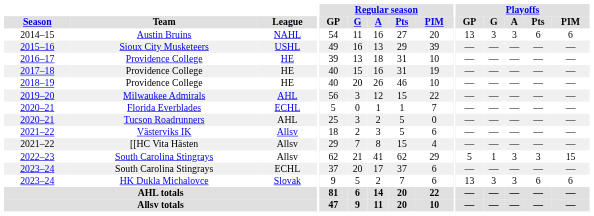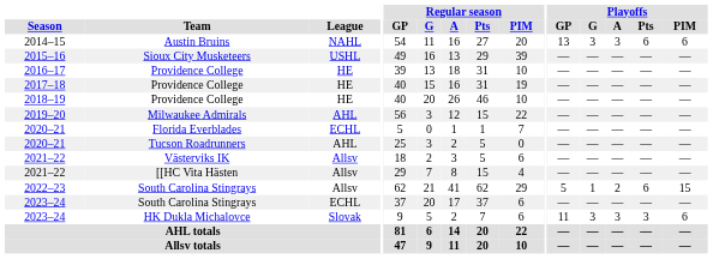 <table border="0" cellpadding="1" cellspacing="0" style="text-align:center; width:60em">
 <tr bgcolor="#e0e0e0">
 <th colspan="3" bgcolor="#ffffff"></th>
 <th rowspan="100" bgcolor="#ffffff"></th>
 <th colspan="5"><a href='#'>Regular season</a></th>
 <th rowspan="100" bgcolor="#ffffff"></th>
 <th colspan="5"><a href='#'>Playoffs</a></th>
 </tr>
 <tr bgcolor="#e0e0e0">
 <th><a href='#'>Season</a></th>
 <th>Team</th>
 <th>League</th>
 <th>GP</th>
 <th><a href='#'>G</a></th>
 <th><a href='#'>A</a></th>
 <th><a href='#'>Pts</a></th>
 <th><a href='#'>PIM</a></th>
 <th>GP</th>
 <th>G</th>
 <th>A</th>
 <th>Pts</th>
 <th>PIM</th>
 </tr>
 <tr>
 <td 2014–15 NAHL season>2014–15</td>
 <td><a href='#'>Austin Bruins</a></td>
 <td><a href='#'>NAHL</a></td>
 <td>54</td>
 <td>11</td>
 <td>16</td>
 <td>27</td>
 <td>20</td>
 <td>13</td>
 <td>3</td>
 <td>3</td>
 <td>6</td>
 <td>6</td>
 </tr>
 <tr bgcolor="f0f0f0">
 <td><a href='#'>2015–16</a></td>
 <td><a href='#'>Sioux City Musketeers</a></td>
 <td><a href='#'>USHL</a></td>
 <td>49</td>
 <td>16</td>
 <td>13</td>
 <td>29</td>
 <td>39</td>
 <td>—</td>
 <td>—</td>
 <td>—</td>
 <td>—</td>
 <td>—</td>
 </tr>
 <tr>
 <td><a href='#'>2016–17</a></td>
 <td><a href='#'>Providence College</a></td>
 <td><a href='#'>HE</a></td>
 <td>39</td>
 <td>13</td>
 <td>18</td>
 <td>31</td>
 <td>10</td>
 <td>—</td>
 <td>—</td>
 <td>—</td>
 <td>—</td>
 <td>—</td>
 </tr>
 <tr bgcolor="f0f0f0">
 <td><a href='#'>2017–18</a></td>
 <td>Providence College</td>
 <td>HE</td>
 <td>40</td>
 <td>15</td>
 <td>16</td>
 <td>31</td>
 <td>19</td>
 <td>—</td>
 <td>—</td>
 <td>—</td>
 <td>—</td>
 <td>—</td>
 </tr>
 <tr>
 <td><a href='#'>2018–19</a></td>
 <td>Providence College</td>
 <td>HE</td>
 <td>40</td>
 <td>20</td>
 <td>26</td>
 <td>46</td>
 <td>10</td>
 <td>—</td>
 <td>—</td>
 <td>—</td>
 <td>—</td>
 <td>—</td>
 </tr>
 <tr bgcolor="f0f0f0">
 <td><a href='#'>2019–20</a></td>
 <td><a href='#'>Milwaukee Admirals</a></td>
 <td><a href='#'>AHL</a></td>
 <td>56</td>
 <td>3</td>
 <td>12</td>
 <td>15</td>
 <td>22</td>
 <td>—</td>
 <td>—</td>
 <td>—</td>
 <td>—</td>
 <td>—</td>
 </tr>
 <tr>
 <td><a href='#'>2020–21</a></td>
 <td><a href='#'>Florida Everblades</a></td>
 <td><a href='#'>ECHL</a></td>
 <td>5</td>
 <td>0</td>
 <td>1</td>
 <td>1</td>
 <td>7</td>
 <td>—</td>
 <td>—</td>
 <td>—</td>
 <td>—</td>
 <td>—</td>
 </tr>
 <tr bgcolor="f0f0f0">
 <td><a href='#'>2020–21</a></td>
 <td><a href='#'>Tucson Roadrunners</a></td>
 <td>AHL</td>
 <td>25</td>
 <td>3</td>
 <td>2</td>
 <td>5</td>
 <td>0</td>
 <td>—</td>
 <td>—</td>
 <td>—</td>
 <td>—</td>
 <td>—</td>
 </tr>
 <tr>
 <td><a href='#'>2021–22</a></td>
 <td><a href='#'>Västerviks IK</a></td>
 <td><a href='#'>Allsv</a></td>
 <td>18</td>
 <td>2</td>
 <td>3</td>
 <td>5</td>
 <td>6</td>
 <td>—</td>
 <td>—</td>
 <td>—</td>
 <td>—</td>
 <td>—</td>
 </tr>
 <tr bgcolor="f0f0f0">
 <td>2021–22</td>
 <td>[[HC Vita Hästen</td>
 <td>Allsv</td>
 <td>29</td>
 <td>7</td>
 <td>8</td>
 <td>15</td>
 <td>4</td>
 <td>—</td>
 <td>—</td>
 <td>—</td>
 <td>—</td>
 <td>—</td>
 </tr>
 <tr>
 <td><a href='#'>2022–23</a></td>
 <td><a href='#'>South Carolina Stingrays</a></td>
 <td>Allsv</td>
 <td>62</td>
 <td>21</td>
 <td>41</td>
 <td>62</td>
 <td>29</td>
 <td>5</td>
 <td>1</td>
-<td>3</td>
-<td>3</td>
+<td>2</td>
+<td>6</td>
 <td>15</td>
 </tr>
 <tr bgcolor="f0f0f0">
 <td><a href='#'>2023–24</a></td>
 <td>South Carolina Stingrays</td>
 <td>ECHL</td>
 <td>37</td>
 <td>20</td>
 <td>17</td>
 <td>37</td>
 <td>6</td>
 <td>—</td>
 <td>—</td>
 <td>—</td>
 <td>—</td>
 <td>—</td>
 </tr>
 <tr>
 <td><a href='#'>2023–24</a></td>
 <td><a href='#'>HK Dukla Michalovce</a></td>
 <td><a href='#'>Slovak</a></td>
 <td>9</td>
 <td>5</td>
 <td>2</td>
 <td>7</td>
 <td>6</td>
-<td>13</td>
+<td>11</td>
 <td>3</td>
 <td>3</td>
-<td>6</td>
+<td>3</td>
 <td>6</td>
 </tr>
 <tr bgcolor="#e0e0e0">
 <th colspan="3">AHL totals</th>
 <th>81</th>
 <th>6</th>
 <th>14</th>
 <th>20</th>
 <th>22</th>
 <th>—</th>
 <th>—</th>
 <th>—</th>
 <th>—</th>
 <th>—</th>
 </tr>
 <tr bgcolor="#e0e0e0">
 <th colspan="3">Allsv totals</th>
 <th>47</th>
 <th>9</th>
 <th>11</th>
 <th>20</th>
 <th>10</th>
 <th>—</th>
 <th>—</th>
 <th>—</th>
 <th>—</th>
 <th>—</th>
 </tr>
 </table>
